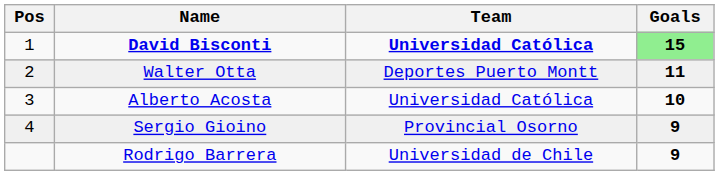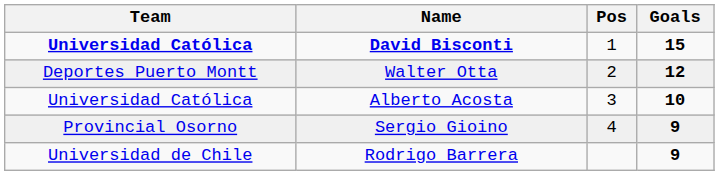 <table class="wikitable" style="font-size:95%; text-align:center;">
 <tr>
+<th width="205">Team</th>
+<th width="205">Name</th>
 <th width="30">Pos</th>
-<th width="205">Name</th>
-<th width="205">Team</th>
 <th width="50">Goals</th>
 </tr>
 <tr>
+<td><strong><a href='#'>Universidad Católica</a></strong></td>
+<td> <strong><a href='#'>David Bisconti</a></strong></td>
 <td>1</td>
-<td> <strong><a href='#'>David Bisconti</a></strong></td>
-<td><strong><a href='#'>Universidad Católica</a></strong></td>
-<td style="background: lightgreen;"><strong>15</strong></td>
+<td><strong>15</strong></td>
 </tr>
 <tr bgcolor="#F0F0F0">
+<td><a href='#'>Deportes Puerto Montt</a></td>
+<td> <a href='#'>Walter Otta</a></td>
 <td>2</td>
-<td> <a href='#'>Walter Otta</a></td>
-<td><a href='#'>Deportes Puerto Montt</a></td>
-<td><strong>11</strong></td>
+<td><strong>12</strong></td>
 </tr>
 <tr>
+<td><a href='#'>Universidad Católica</a></td>
+<td> <a href='#'>Alberto Acosta</a></td>
 <td>3</td>
-<td> <a href='#'>Alberto Acosta</a></td>
-<td><a href='#'>Universidad Católica</a></td>
 <td><strong>10</strong></td>
 </tr>
 <tr bgcolor="#F0F0F0">
+<td><a href='#'>Provincial Osorno</a></td>
+<td> <a href='#'>Sergio Gioino</a></td>
 <td>4</td>
-<td> <a href='#'>Sergio Gioino</a></td>
-<td><a href='#'>Provincial Osorno</a></td>
 <td><strong>9</strong></td>
 </tr>
 <tr>
+<td><a href='#'>Universidad de Chile</a></td>
+<td> <a href='#'>Rodrigo Barrera</a></td>
 <td></td>
-<td> <a href='#'>Rodrigo Barrera</a></td>
-<td><a href='#'>Universidad de Chile</a></td>
 <td><strong>9</strong></td>
 </tr>
 </table>
